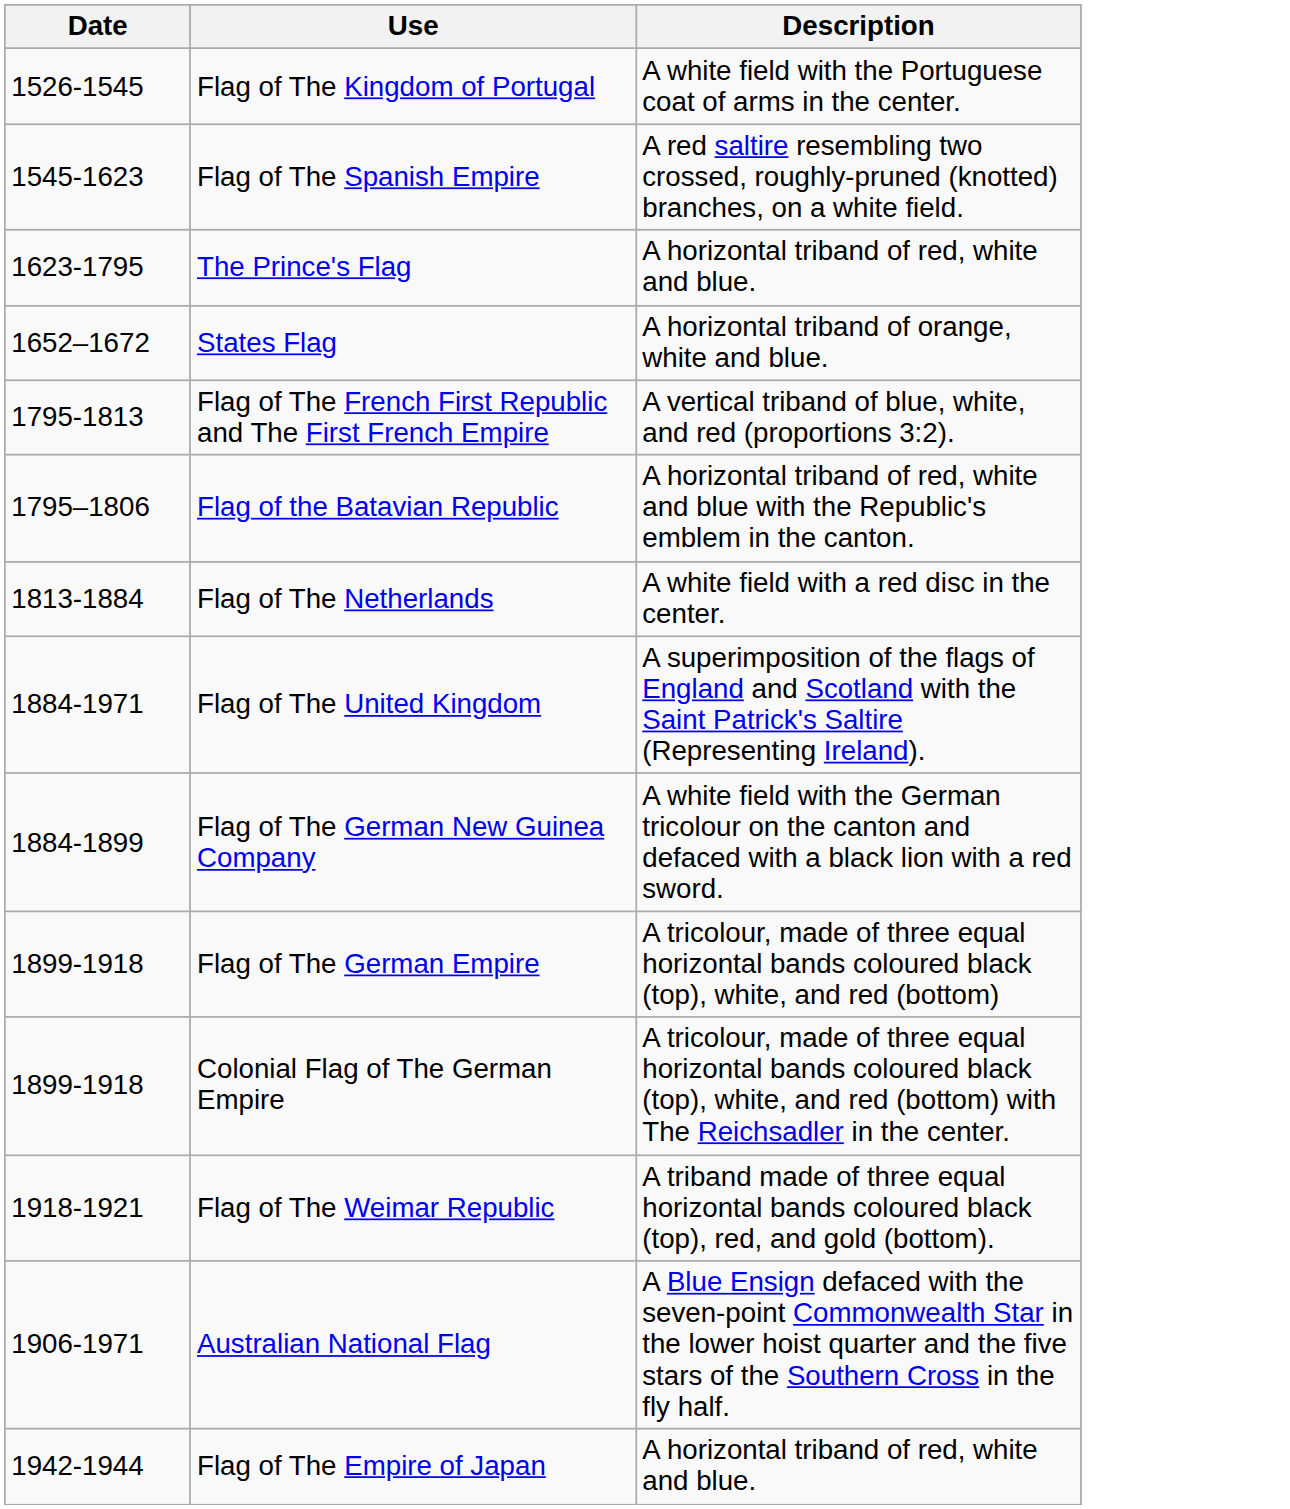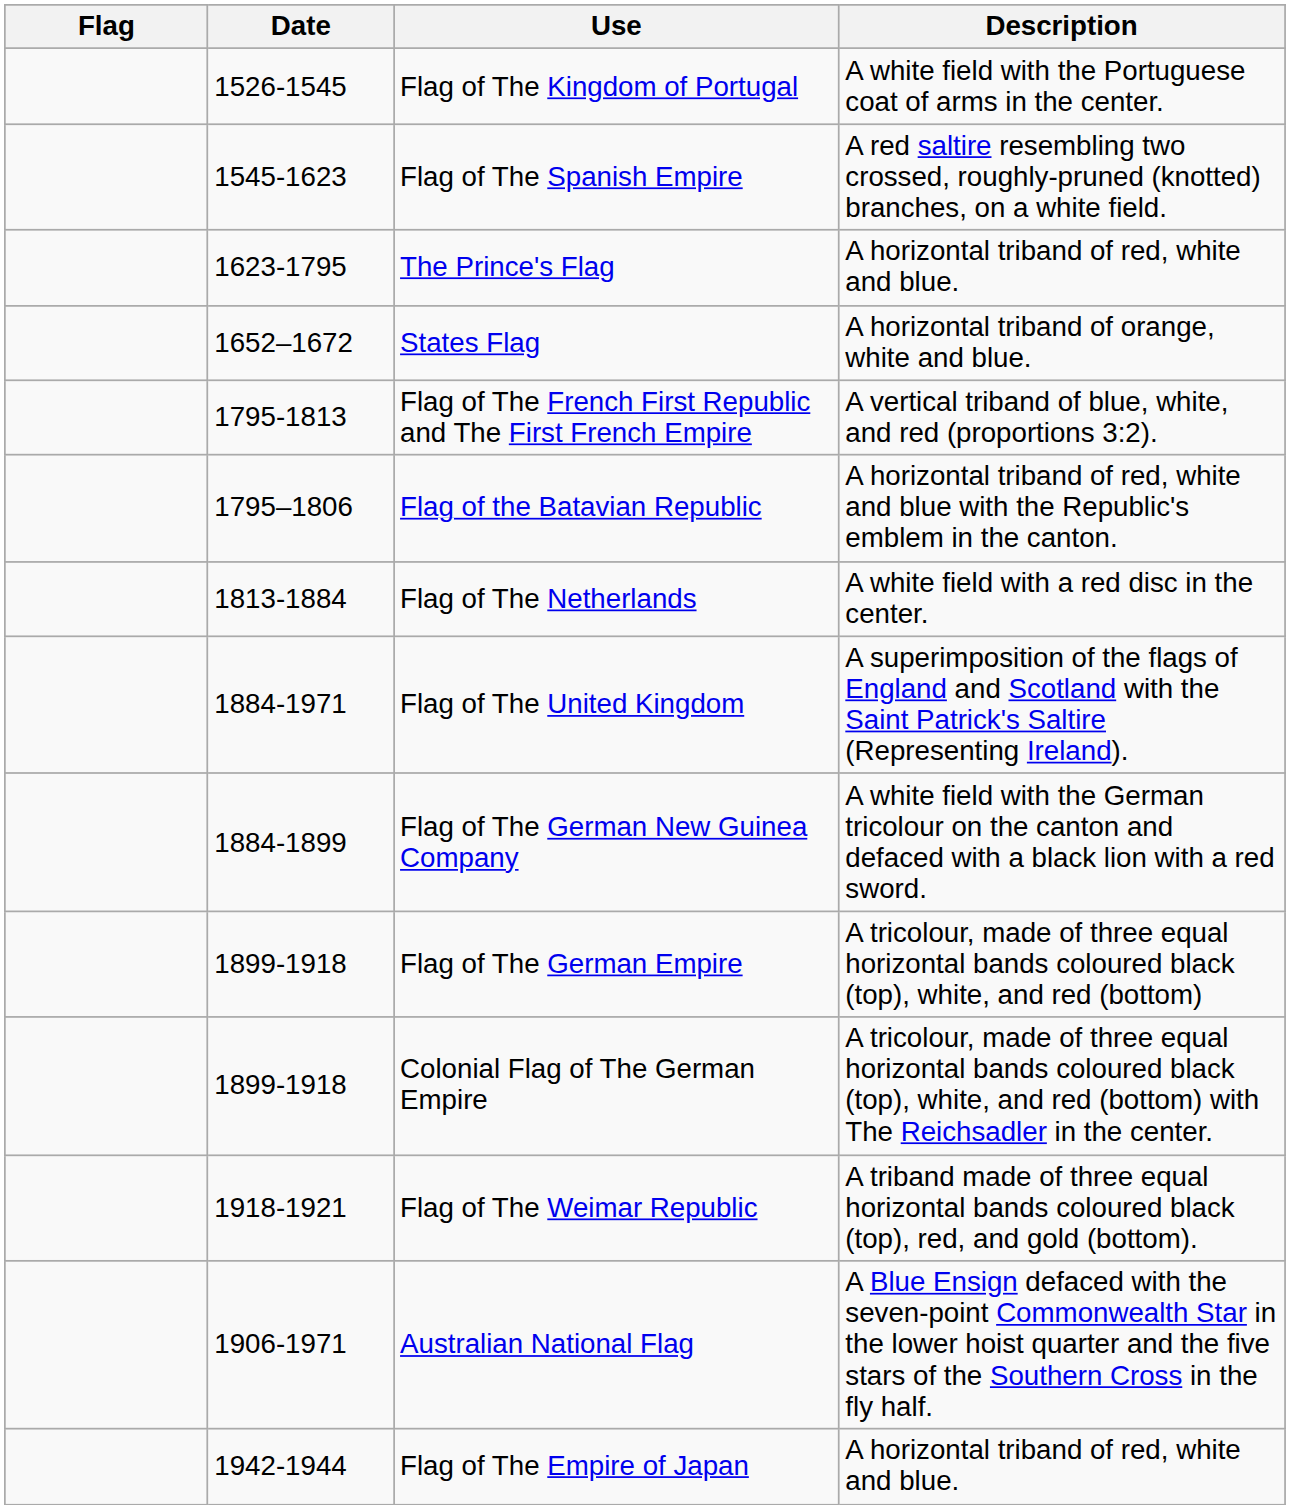 <table class="wikitable">
 <tr>
+<th style="width:110px;">Flag</th>
 <th style="width:100px;">Date</th>
 <th style="width:250px;">Use</th>
 <th style="width:250px;">Description</th>
 </tr>
 <tr>
+<td></td>
 <td>1526-1545</td>
 <td>Flag of The <a href='#'>Kingdom of Portugal</a></td>
 <td>A white field with the Portuguese coat of arms in the center.</td>
 </tr>
 <tr>
+<td></td>
 <td>1545-1623</td>
 <td>Flag of The <a href='#'>Spanish Empire</a></td>
 <td>A red <a href='#'>saltire</a> resembling two crossed, roughly-pruned (knotted) branches, on a white field.</td>
 </tr>
 <tr>
+<td></td>
 <td>1623-1795</td>
 <td><a href='#'>The Prince's Flag</a></td>
 <td>A horizontal triband of red, white and blue.</td>
 </tr>
 <tr>
+<td></td>
 <td>1652–1672</td>
 <td><a href='#'>States Flag</a></td>
 <td>A horizontal triband of orange, white and blue.</td>
 </tr>
 <tr>
+<td></td>
 <td>1795-1813</td>
 <td>Flag of The <a href='#'>French First Republic</a> and The <a href='#'>First French Empire</a></td>
 <td>A vertical triband of blue, white, and red (proportions 3:2).</td>
 </tr>
 <tr>
+<td></td>
 <td>1795–1806</td>
 <td><a href='#'>Flag of the Batavian Republic</a></td>
 <td>A horizontal triband of red, white and blue with the Republic's emblem in the canton.</td>
 </tr>
 <tr>
+<td></td>
 <td>1813-1884</td>
 <td>Flag of The <a href='#'>Netherlands</a></td>
 <td>A white field with a red disc in the center.</td>
 </tr>
 <tr>
+<td></td>
 <td>1884-1971</td>
 <td>Flag of The <a href='#'>United Kingdom</a></td>
 <td>A superimposition of the flags of <a href='#'>England</a> and <a href='#'>Scotland</a> with the <a href='#'>Saint Patrick's Saltire</a> (Representing <a href='#'>Ireland</a>).</td>
 </tr>
 <tr>
+<td></td>
 <td>1884-1899</td>
 <td>Flag of The <a href='#'>German New Guinea Company</a></td>
 <td>A white field with the German tricolour on the canton and defaced with a black lion with a red sword.</td>
 </tr>
 <tr>
+<td></td>
 <td>1899-1918</td>
 <td>Flag of The <a href='#'>German Empire</a></td>
 <td>A tricolour, made of three equal horizontal bands coloured black (top), white, and red (bottom)</td>
 </tr>
 <tr>
+<td></td>
 <td>1899-1918</td>
 <td>Colonial Flag of The German Empire</td>
 <td>A tricolour, made of three equal horizontal bands coloured black (top), white, and red (bottom) with The <a href='#'>Reichsadler</a> in the center.</td>
 </tr>
 <tr>
+<td></td>
 <td>1918-1921</td>
 <td>Flag of The <a href='#'>Weimar Republic</a></td>
 <td>A triband made of three equal horizontal bands coloured black (top), red, and gold (bottom).</td>
 </tr>
 <tr>
+<td></td>
 <td>1906-1971</td>
 <td><a href='#'>Australian National Flag</a></td>
 <td>A <a href='#'>Blue Ensign</a> defaced with the seven-point <a href='#'>Commonwealth Star</a> in the lower hoist quarter and the five stars of the <a href='#'>Southern Cross</a> in the fly half.</td>
 </tr>
 <tr>
+<td></td>
 <td>1942-1944</td>
 <td>Flag of The <a href='#'>Empire of Japan</a></td>
 <td>A horizontal triband of red, white and blue.</td>
 </tr>
 </table>
